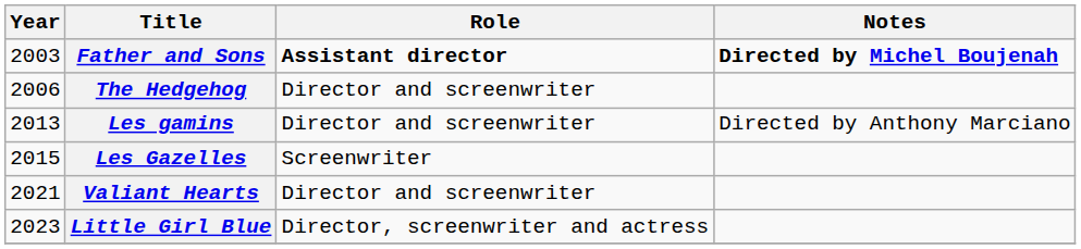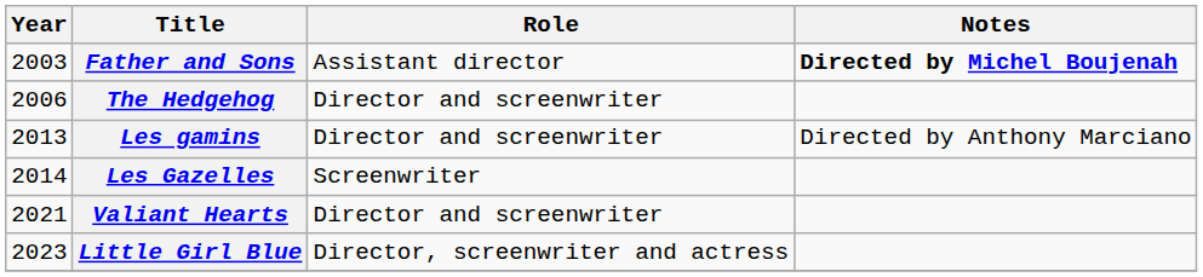 <table class="wikitable plainrowheaders sortable">
 <tr>
 <th>Year</th>
 <th>Title</th>
 <th>Role</th>
 <th>Notes</th>
 </tr>
 <tr>
 <td>2003</td>
 <th scope="row"><em><a href='#'>Father and Sons</a></em></th>
-<td><strong>Assistant director</strong></td>
+<td>Assistant director</td>
 <td><strong>Directed by <a href='#'>Michel Boujenah</a></strong></td>
 </tr>
 <tr>
 <td>2006</td>
 <th scope="row"><em><a href='#'>The Hedgehog</a></em></th>
 <td>Director and screenwriter</td>
 </tr>
 <tr>
 <td>2013</td>
 <th scope="row"><em><a href='#'>Les gamins</a></em></th>
 <td>Director and screenwriter</td>
 <td>Directed by Anthony Marciano</td>
 </tr>
 <tr>
-<td>2015</td>
+<td>2014</td>
 <th scope="row"><em><a href='#'>Les Gazelles</a></em></th>
 <td>Screenwriter</td>
 <td></td>
 </tr>
 <tr>
 <td>2021</td>
 <th scope="row"><em><a href='#'>Valiant Hearts</a></em></th>
 <td>Director and screenwriter</td>
 <td></td>
 </tr>
 <tr>
 <td>2023</td>
 <th scope="row"><em><a href='#'>Little Girl Blue</a></em></th>
 <td>Director, screenwriter and actress</td>
 <td></td>
 </tr>
 <tr>
 </tr>
 </table>
